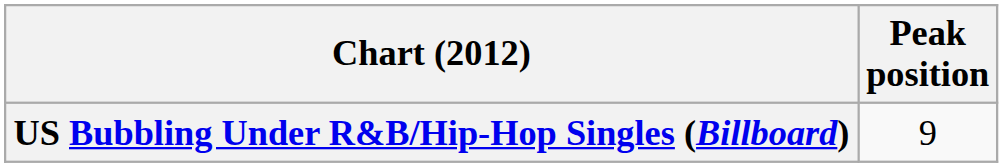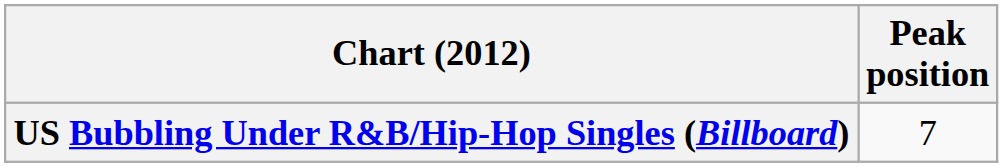 <table class="wikitable plainrowheaders" style="text-align:center">
 <tr>
 <th scope="col">Chart (2012)</th>
 <th scope="col">Peak<br>position</th>
 </tr>
 <tr>
 <th scope="row">US <a href='#'>Bubbling Under R&B/Hip-Hop Singles</a> (<em><a href='#'>Billboard</a></em>)</th>
-<td>9</td>
+<td>7</td>
 </tr>
 </table>
